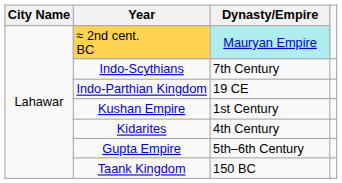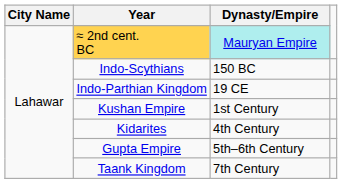 <table class="wikitable" style="font-size:70%; float:right; clear:right; margin-left:1em;">
 <tr>
 <th>City Name</th>
 <th>Year</th>
 <th style="width: 100px">Dynasty/Empire</th>
 </tr>
 <tr>
 <td rowspan="24," style="text-align: center;">Lahawar</td>
 <td style="background:#FFD350;">≈ 2nd cent.<br>BC</td>
 <td style="background: paleturquoise; text-align: center;"><a href='#'>Mauryan Empire</a></td>
 </tr>
 <tr>
 <td style="text-align: center;"><a href='#'>Indo-Scythians</a></td>
-<td>7th Century</td>
+<td>150 BC</td>
 <td></td>
 </tr>
 <tr>
 <td style="text-align: center;"><a href='#'>Indo-Parthian Kingdom</a></td>
 <td>19 CE</td>
 <td></td>
 </tr>
 <tr>
 <td style="text-align: center;"><a href='#'>Kushan Empire</a></td>
 <td>1st Century</td>
 <td></td>
 </tr>
 <tr>
 <td style="text-align: center;"><a href='#'>Kidarites</a></td>
 <td>4th Century</td>
 <td></td>
 </tr>
 <tr>
 <td style="text-align: center;"><a href='#'>Gupta Empire</a></td>
 <td>5th–6th Century</td>
 <td></td>
 </tr>
 <tr>
 <td style="text-align: center;"><a href='#'>Taank Kingdom</a></td>
-<td>150 BC</td>
+<td>7th Century</td>
 </tr>
 </table>
